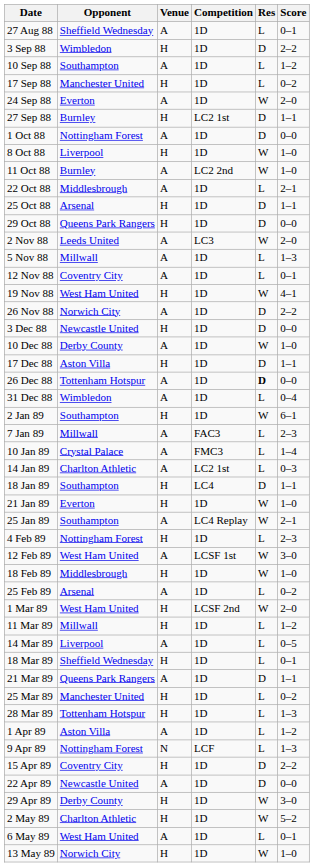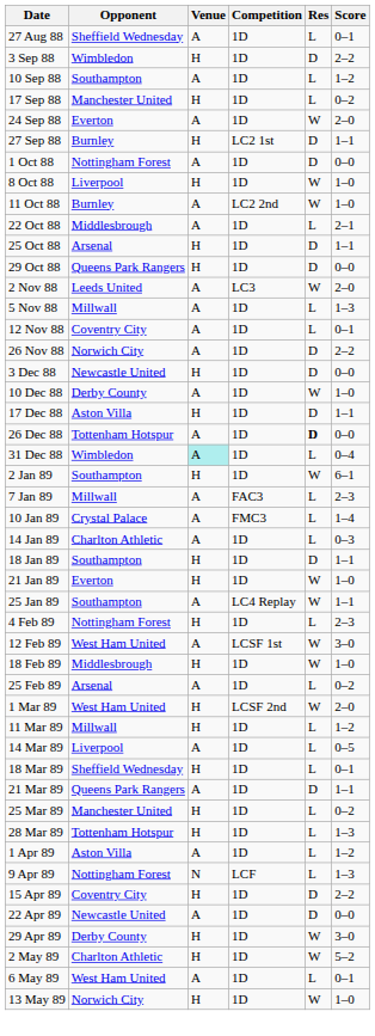 <table class="wikitable">
 <tr>
 <th>Date</th>
 <th>Opponent</th>
 <th>Venue</th>
 <th>Competition</th>
 <th>Res</th>
 <th>Score</th>
 </tr>
 <tr>
 <td>27 Aug 88</td>
 <td><a href='#'>Sheffield Wednesday</a></td>
 <td>A</td>
 <td>1D</td>
 <td>L</td>
 <td>0–1</td>
 </tr>
 <tr>
 <td>3 Sep 88</td>
 <td><a href='#'>Wimbledon</a></td>
 <td>H</td>
 <td>1D</td>
 <td>D</td>
 <td>2–2</td>
 </tr>
 <tr>
 <td>10 Sep 88</td>
 <td><a href='#'>Southampton</a></td>
 <td>A</td>
 <td>1D</td>
 <td>L</td>
 <td>1–2</td>
 </tr>
 <tr>
 <td>17 Sep 88</td>
 <td><a href='#'>Manchester United</a></td>
 <td>H</td>
 <td>1D</td>
 <td>L</td>
 <td>0–2</td>
 </tr>
 <tr>
 <td>24 Sep 88</td>
 <td><a href='#'>Everton</a></td>
 <td>A</td>
 <td>1D</td>
 <td>W</td>
 <td>2–0</td>
 </tr>
 <tr>
 <td>27 Sep 88</td>
 <td><a href='#'>Burnley</a></td>
 <td>H</td>
 <td>LC2 1st</td>
 <td>D</td>
 <td>1–1</td>
 </tr>
 <tr>
 <td>1 Oct 88</td>
 <td><a href='#'>Nottingham Forest</a></td>
 <td>A</td>
 <td>1D</td>
 <td>D</td>
 <td>0–0</td>
 </tr>
 <tr>
 <td>8 Oct 88</td>
 <td><a href='#'>Liverpool</a></td>
 <td>H</td>
 <td>1D</td>
 <td>W</td>
 <td>1–0</td>
 </tr>
 <tr>
 <td>11 Oct 88</td>
 <td><a href='#'>Burnley</a></td>
 <td>A</td>
 <td>LC2 2nd</td>
 <td>W</td>
 <td>1–0</td>
 </tr>
 <tr>
 <td>22 Oct 88</td>
 <td><a href='#'>Middlesbrough</a></td>
 <td>A</td>
 <td>1D</td>
 <td>L</td>
 <td>2–1</td>
 </tr>
 <tr>
 <td>25 Oct 88</td>
 <td><a href='#'>Arsenal</a></td>
 <td>H</td>
 <td>1D</td>
 <td>D</td>
 <td>1–1</td>
 </tr>
 <tr>
 <td>29 Oct 88</td>
 <td><a href='#'>Queens Park Rangers</a></td>
 <td>H</td>
 <td>1D</td>
 <td>D</td>
 <td>0–0</td>
 </tr>
 <tr>
 <td>2 Nov 88</td>
 <td><a href='#'>Leeds United</a></td>
 <td>A</td>
 <td>LC3</td>
 <td>W</td>
 <td>2–0</td>
 </tr>
 <tr>
 <td>5 Nov 88</td>
 <td><a href='#'>Millwall</a></td>
 <td>A</td>
 <td>1D</td>
 <td>L</td>
 <td>1–3</td>
 </tr>
 <tr>
 <td>12 Nov 88</td>
 <td><a href='#'>Coventry City</a></td>
 <td>A</td>
 <td>1D</td>
 <td>L</td>
 <td>0–1</td>
 </tr>
 <tr>
-<td>19 Nov 88</td>
-<td><a href='#'>West Ham United</a></td>
-<td>H</td>
-<td>1D</td>
-<td>W</td>
-<td>4–1</td>
-</tr>
-<tr>
 <td>26 Nov 88</td>
 <td><a href='#'>Norwich City</a></td>
 <td>A</td>
 <td>1D</td>
 <td>D</td>
 <td>2–2</td>
 </tr>
 <tr>
 <td>3 Dec 88</td>
 <td><a href='#'>Newcastle United</a></td>
 <td>H</td>
 <td>1D</td>
 <td>D</td>
 <td>0–0</td>
 </tr>
 <tr>
 <td>10 Dec 88</td>
 <td><a href='#'>Derby County</a></td>
 <td>A</td>
 <td>1D</td>
 <td>W</td>
 <td>1–0</td>
 </tr>
 <tr>
 <td>17 Dec 88</td>
 <td><a href='#'>Aston Villa</a></td>
 <td>H</td>
 <td>1D</td>
 <td>D</td>
 <td>1–1</td>
 </tr>
 <tr>
 <td>26 Dec 88</td>
 <td><a href='#'>Tottenham Hotspur</a></td>
 <td>A</td>
 <td>1D</td>
 <td><strong>D</strong></td>
 <td>0–0</td>
 </tr>
 <tr>
 <td>31 Dec 88</td>
 <td><a href='#'>Wimbledon</a></td>
-<td>A</td>
+<td style="background: paleturquoise;">A</td>
 <td>1D</td>
 <td>L</td>
 <td>0–4</td>
 </tr>
 <tr>
 <td>2 Jan 89</td>
 <td><a href='#'>Southampton</a></td>
 <td>H</td>
 <td>1D</td>
 <td>W</td>
 <td>6–1</td>
 </tr>
 <tr>
 <td>7 Jan 89</td>
 <td><a href='#'>Millwall</a></td>
 <td>A</td>
 <td>FAC3</td>
 <td>L</td>
 <td>2–3</td>
 </tr>
 <tr>
 <td>10 Jan 89</td>
 <td><a href='#'>Crystal Palace</a></td>
 <td>A</td>
 <td>FMC3</td>
 <td>L</td>
 <td>1–4</td>
 </tr>
 <tr>
 <td>14 Jan 89</td>
 <td><a href='#'>Charlton Athletic</a></td>
 <td>A</td>
-<td>LC2 1st</td>
+<td>1D</td>
 <td>L</td>
 <td>0–3</td>
 </tr>
 <tr>
 <td>18 Jan 89</td>
 <td><a href='#'>Southampton</a></td>
 <td>H</td>
-<td>LC4</td>
+<td>1D</td>
 <td>D</td>
 <td>1–1</td>
 </tr>
 <tr>
 <td>21 Jan 89</td>
 <td><a href='#'>Everton</a></td>
 <td>H</td>
 <td>1D</td>
 <td>W</td>
 <td>1–0</td>
 </tr>
 <tr>
 <td>25 Jan 89</td>
 <td><a href='#'>Southampton</a></td>
 <td>A</td>
 <td>LC4 Replay</td>
 <td>W</td>
-<td>2–1</td>
+<td>1–1</td>
 </tr>
 <tr>
 <td>4 Feb 89</td>
 <td><a href='#'>Nottingham Forest</a></td>
 <td>H</td>
 <td>1D</td>
 <td>L</td>
 <td>2–3</td>
 </tr>
 <tr>
 <td>12 Feb 89</td>
 <td><a href='#'>West Ham United</a></td>
 <td>A</td>
 <td>LCSF 1st</td>
 <td>W</td>
 <td>3–0</td>
 </tr>
 <tr>
 <td>18 Feb 89</td>
 <td><a href='#'>Middlesbrough</a></td>
 <td>H</td>
 <td>1D</td>
 <td>W</td>
 <td>1–0</td>
 </tr>
 <tr>
 <td>25 Feb 89</td>
 <td><a href='#'>Arsenal</a></td>
 <td>A</td>
 <td>1D</td>
 <td>L</td>
 <td>0–2</td>
 </tr>
 <tr>
 <td>1 Mar 89</td>
 <td><a href='#'>West Ham United</a></td>
 <td>H</td>
 <td>LCSF 2nd</td>
 <td>W</td>
 <td>2–0</td>
 </tr>
 <tr>
 <td>11 Mar 89</td>
 <td><a href='#'>Millwall</a></td>
 <td>H</td>
 <td>1D</td>
 <td>L</td>
 <td>1–2</td>
 </tr>
 <tr>
 <td>14 Mar 89</td>
 <td><a href='#'>Liverpool</a></td>
 <td>A</td>
 <td>1D</td>
 <td>L</td>
 <td>0–5</td>
 </tr>
 <tr>
 <td>18 Mar 89</td>
 <td><a href='#'>Sheffield Wednesday</a></td>
 <td>H</td>
 <td>1D</td>
 <td>L</td>
 <td>0–1</td>
 </tr>
 <tr>
 <td>21 Mar 89</td>
 <td><a href='#'>Queens Park Rangers</a></td>
 <td>A</td>
 <td>1D</td>
 <td>D</td>
 <td>1–1</td>
 </tr>
 <tr>
 <td>25 Mar 89</td>
 <td><a href='#'>Manchester United</a></td>
 <td>H</td>
 <td>1D</td>
 <td>L</td>
 <td>0–2</td>
 </tr>
 <tr>
 <td>28 Mar 89</td>
 <td><a href='#'>Tottenham Hotspur</a></td>
 <td>H</td>
 <td>1D</td>
 <td>L</td>
 <td>1–3</td>
 </tr>
 <tr>
 <td>1 Apr 89</td>
 <td><a href='#'>Aston Villa</a></td>
 <td>A</td>
 <td>1D</td>
 <td>L</td>
 <td>1–2</td>
 </tr>
 <tr>
 <td>9 Apr 89</td>
 <td><a href='#'>Nottingham Forest</a></td>
 <td>N</td>
 <td>LCF</td>
 <td>L</td>
 <td>1–3</td>
 </tr>
 <tr>
 <td>15 Apr 89</td>
 <td><a href='#'>Coventry City</a></td>
 <td>H</td>
 <td>1D</td>
 <td>D</td>
 <td>2–2</td>
 </tr>
 <tr>
 <td>22 Apr 89</td>
 <td><a href='#'>Newcastle United</a></td>
 <td>A</td>
 <td>1D</td>
 <td>D</td>
 <td>0–0</td>
 </tr>
 <tr>
 <td>29 Apr 89</td>
 <td><a href='#'>Derby County</a></td>
 <td>H</td>
 <td>1D</td>
 <td>W</td>
 <td>3–0</td>
 </tr>
 <tr>
 <td>2 May 89</td>
 <td><a href='#'>Charlton Athletic</a></td>
 <td>H</td>
 <td>1D</td>
 <td>W</td>
 <td>5–2</td>
 </tr>
 <tr>
 <td>6 May 89</td>
 <td><a href='#'>West Ham United</a></td>
 <td>A</td>
 <td>1D</td>
 <td>L</td>
 <td>0–1</td>
 </tr>
 <tr>
 <td>13 May 89</td>
 <td><a href='#'>Norwich City</a></td>
 <td>H</td>
 <td>1D</td>
 <td>W</td>
 <td>1–0</td>
 </tr>
 </table>
